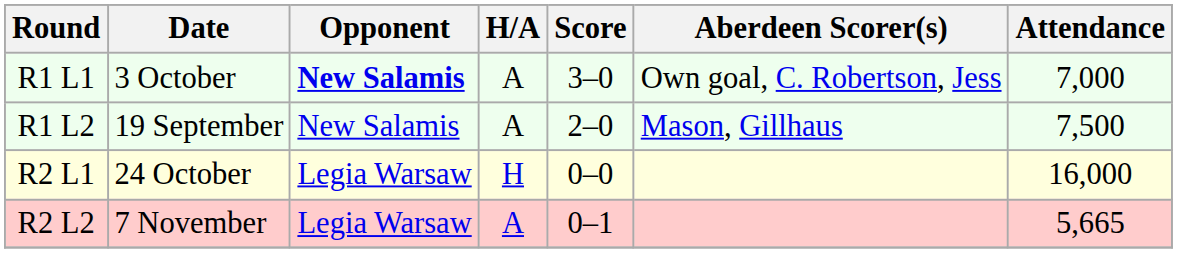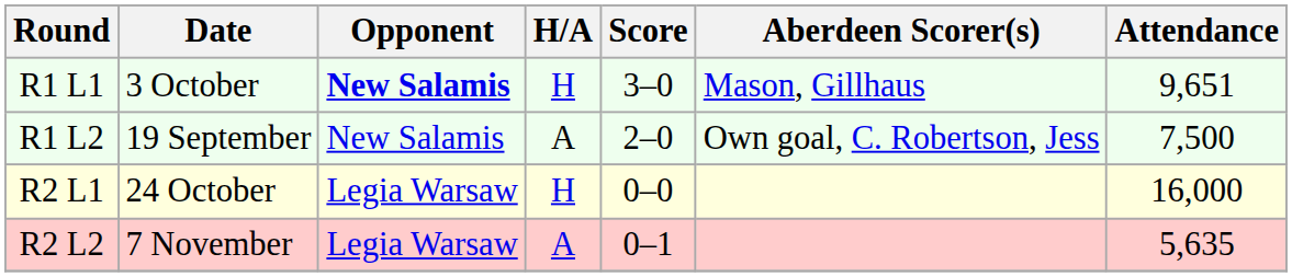 <table class="wikitable" style="text-align:center">
 <tr>
 <th>Round</th>
 <th>Date</th>
 <th>Opponent</th>
 <th>H/A</th>
 <th>Score</th>
 <th>Aberdeen Scorer(s)</th>
 <th>Attendance</th>
 </tr>
 <tr bgcolor=#EEFFEE>
 <td>R1 L1</td>
 <td align=left>3 October</td>
 <td align=left><strong><a href='#'>New Salamis</a></strong></td>
-<td>A</td>
+<td><a href='#'>H</a></td>
 <td>3–0</td>
-<td align=left>Own goal, <a href='#'>C. Robertson</a>, <a href='#'>Jess</a></td>
-<td>7,000</td>
+<td align=left><a href='#'>Mason</a>, <a href='#'>Gillhaus</a></td>
+<td>9,651</td>
 </tr>
 <tr bgcolor=#EEFFEE>
 <td>R1 L2</td>
 <td align=left>19 September</td>
 <td align=left><a href='#'>New Salamis</a></td>
 <td>A</td>
 <td>2–0</td>
-<td align=left><a href='#'>Mason</a>, <a href='#'>Gillhaus</a></td>
+<td align=left>Own goal, <a href='#'>C. Robertson</a>, <a href='#'>Jess</a></td>
 <td>7,500</td>
 </tr>
 <tr bgcolor=#FFFFDD>
 <td>R2 L1</td>
 <td align=left>24 October</td>
 <td align=left><a href='#'>Legia Warsaw</a></td>
 <td><a href='#'>H</a></td>
 <td>0–0</td>
 <td align=left></td>
 <td>16,000</td>
 </tr>
 <tr bgcolor=#FFCCCC>
 <td>R2 L2</td>
 <td align=left>7 November</td>
 <td align=left><a href='#'>Legia Warsaw</a></td>
 <td><a href='#'>A</a></td>
 <td>0–1</td>
 <td align=left></td>
-<td>5,665</td>
+<td>5,635</td>
 </tr>
 <tr>
 </tr>
 </table>
